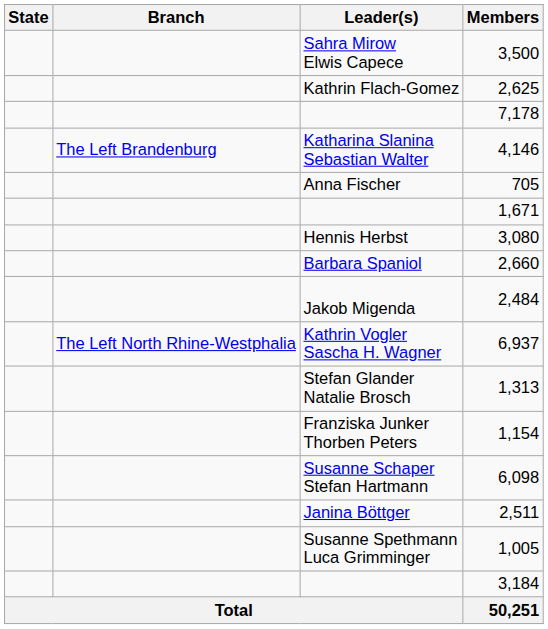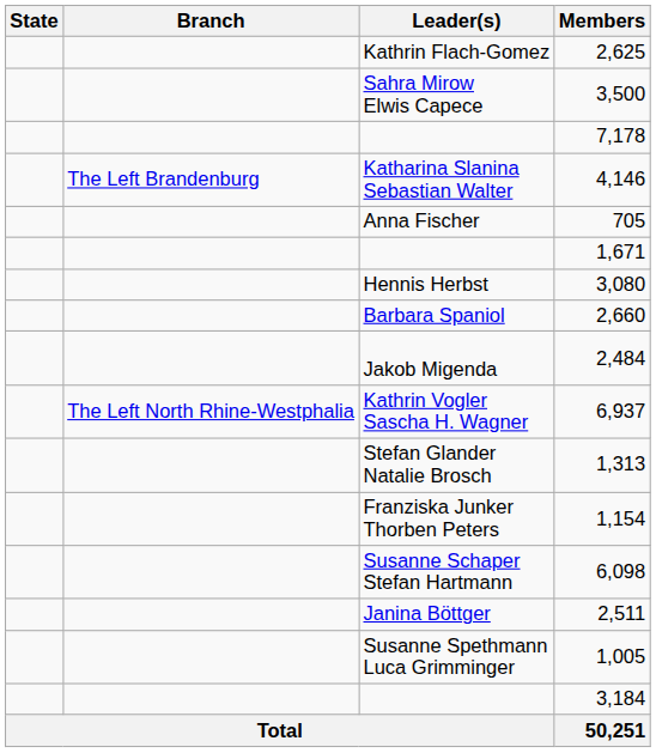 <table class="wikitable sortable">
 <tr>
 <th>State</th>
 <th>Branch</th>
 <th class="unsortable">Leader(s)</th>
 <th>Members</th>
 </tr>
 <tr>
 <td></td>
 <td></td>
-<td><a href='#'>Sahra Mirow</a><br>Elwis Capece</td>
-<td style="text-align: right;"> 3,500</td>
+<td>Kathrin Flach-Gomez<br></td>
+<td style="text-align: right;"> 2,625</td>
 </tr>
 <tr>
 <td></td>
 <td></td>
-<td>Kathrin Flach-Gomez<br></td>
-<td style="text-align: right;"> 2,625</td>
+<td><a href='#'>Sahra Mirow</a><br>Elwis Capece</td>
+<td style="text-align: right;"> 3,500</td>
 </tr>
 <tr>
 <td></td>
 <td></td>
 <td><br></td>
 <td style="text-align: right;"> 7,178</td>
 </tr>
 <tr>
 <td></td>
 <td><a href='#'>The Left Brandenburg</a></td>
 <td><a href='#'>Katharina Slanina</a><br><a href='#'>Sebastian Walter</a></td>
 <td style="text-align: right;"> 4,146</td>
 </tr>
 <tr>
 <td></td>
 <td></td>
 <td>Anna Fischer<br></td>
 <td style="text-align: right;"> 705</td>
 </tr>
 <tr>
 <td></td>
 <td></td>
 <td><br></td>
 <td style="text-align: right;"> 1,671</td>
 </tr>
 <tr>
 <td></td>
 <td></td>
 <td>Hennis Herbst</td>
 <td style="text-align: right;"> 3,080</td>
 </tr>
 <tr>
 <td></td>
 <td></td>
 <td><a href='#'>Barbara Spaniol</a></td>
 <td style="text-align: right;"> 2,660</td>
 </tr>
 <tr>
 <td></td>
 <td></td>
 <td><br>Jakob Migenda</td>
 <td style="text-align: right;"> 2,484</td>
 </tr>
 <tr>
 <td></td>
 <td><a href='#'>The Left North Rhine-Westphalia</a></td>
 <td><a href='#'>Kathrin Vogler</a><br><a href='#'>Sascha H. Wagner</a></td>
 <td style="text-align: right;"> 6,937</td>
 </tr>
 <tr>
 <td></td>
 <td></td>
 <td>Stefan Glander<br>Natalie Brosch</td>
 <td style="text-align: right;"> 1,313</td>
 </tr>
 <tr>
 <td></td>
 <td></td>
 <td>Franziska Junker <br>Thorben Peters</td>
 <td style="text-align: right;"> 1,154</td>
 </tr>
 <tr>
 <td></td>
 <td></td>
 <td><a href='#'>Susanne Schaper</a><br>Stefan Hartmann</td>
 <td style="text-align: right;"> 6,098</td>
 </tr>
 <tr>
 <td></td>
 <td></td>
 <td><a href='#'>Janina Böttger</a><br></td>
 <td style="text-align: right;"> 2,511</td>
 </tr>
 <tr>
 <td></td>
 <td></td>
 <td>Susanne Spethmann<br>Luca Grimminger</td>
 <td style="text-align: right;"> 1,005</td>
 </tr>
 <tr>
 <td></td>
 <td></td>
 <td><br></td>
 <td style="text-align: right;"> 3,184</td>
 </tr>
 <tr>
 <th colspan="3">Total</th>
 <th style="text-align: right;"> 50,251</th>
 </tr>
 </table>
